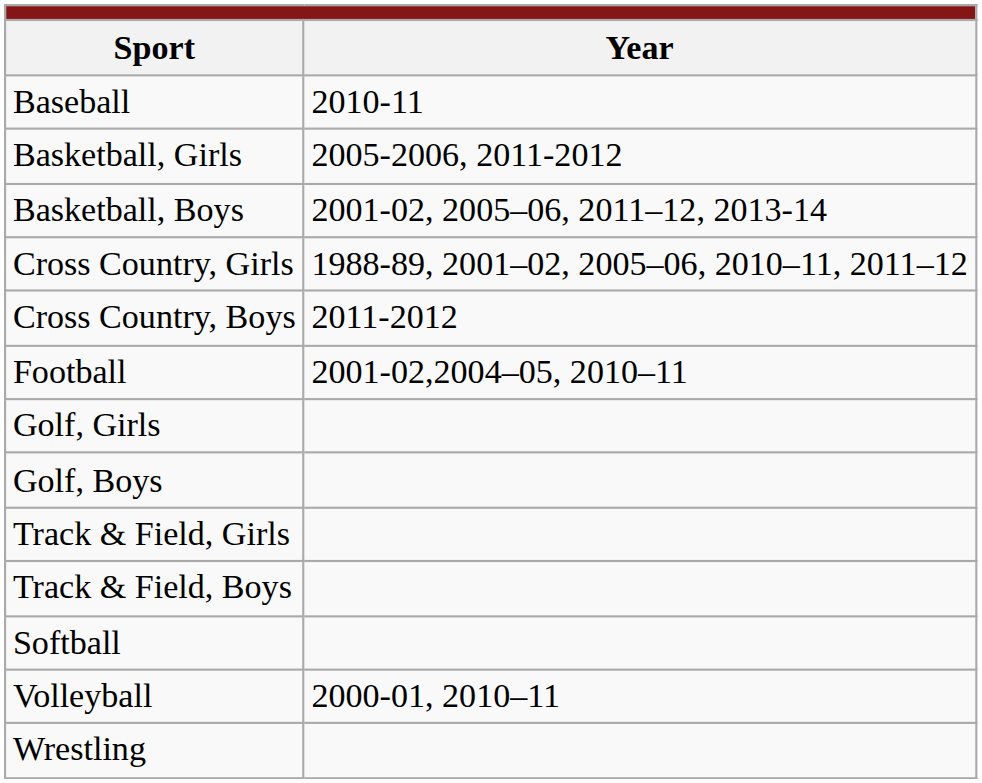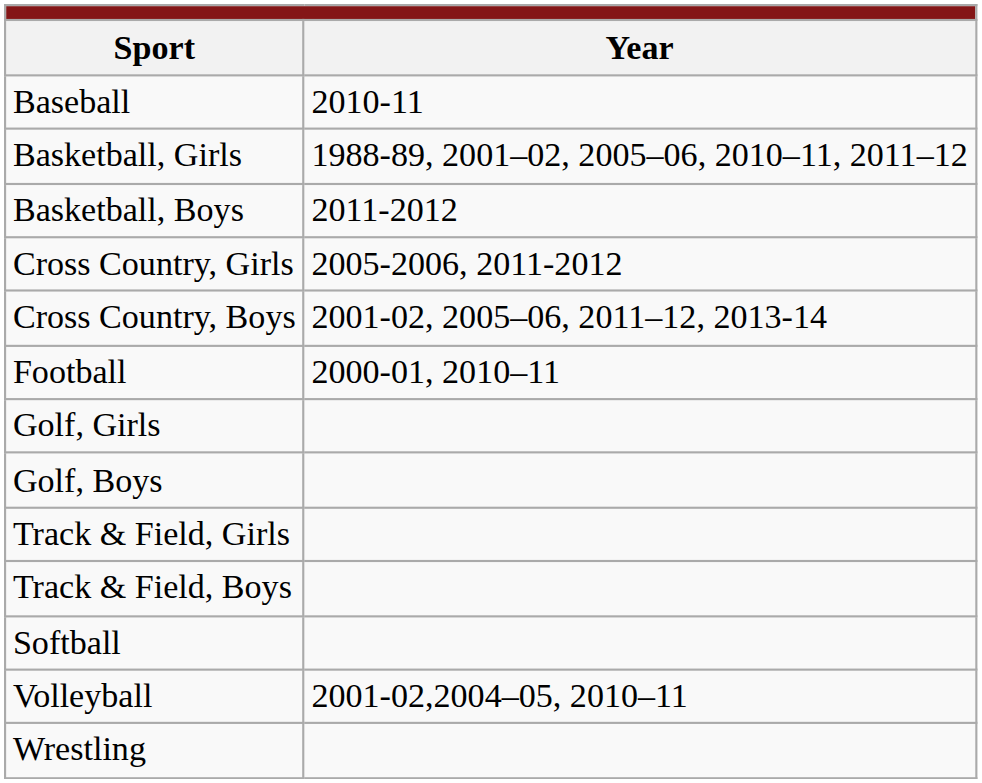 <table class="wikitable">
 <tr>
 <th ! colspan="4" style="background: #841617"></th>
 </tr>
 <tr>
 <th>Sport</th>
 <th>Year</th>
 </tr>
 <tr>
 <td>Baseball</td>
 <td>2010-11</td>
 </tr>
 <tr>
 <td>Basketball, Girls</td>
+<td>1988-89, 2001–02, 2005–06, 2010–11, 2011–12</td>
+</tr>
+<tr>
+<td>Basketball, Boys</td>
+<td>2011-2012</td>
+</tr>
+<tr>
+<td>Cross Country, Girls</td>
 <td>2005-2006, 2011-2012</td>
 </tr>
 <tr>
-<td>Basketball, Boys</td>
+<td>Cross Country, Boys</td>
 <td>2001-02, 2005–06, 2011–12, 2013-14</td>
 </tr>
 <tr>
-<td>Cross Country, Girls</td>
-<td>1988-89, 2001–02, 2005–06, 2010–11, 2011–12</td>
-</tr>
-<tr>
-<td>Cross Country, Boys</td>
-<td>2011-2012</td>
-</tr>
-<tr>
 <td>Football</td>
-<td>2001-02,2004–05, 2010–11</td>
+<td>2000-01, 2010–11</td>
 </tr>
 <tr>
 <td>Golf, Girls</td>
 <td></td>
 </tr>
 <tr>
 <td>Golf, Boys</td>
 <td></td>
 </tr>
 <tr>
 <td>Track & Field, Girls</td>
 <td></td>
 </tr>
 <tr>
 <td>Track & Field, Boys</td>
 <td></td>
 </tr>
 <tr>
 <td>Softball</td>
 <td></td>
 </tr>
 <tr>
 <td>Volleyball</td>
-<td>2000-01, 2010–11</td>
+<td>2001-02,2004–05, 2010–11</td>
 </tr>
 <tr>
 <td>Wrestling</td>
 <td></td>
 </tr>
 </table>
